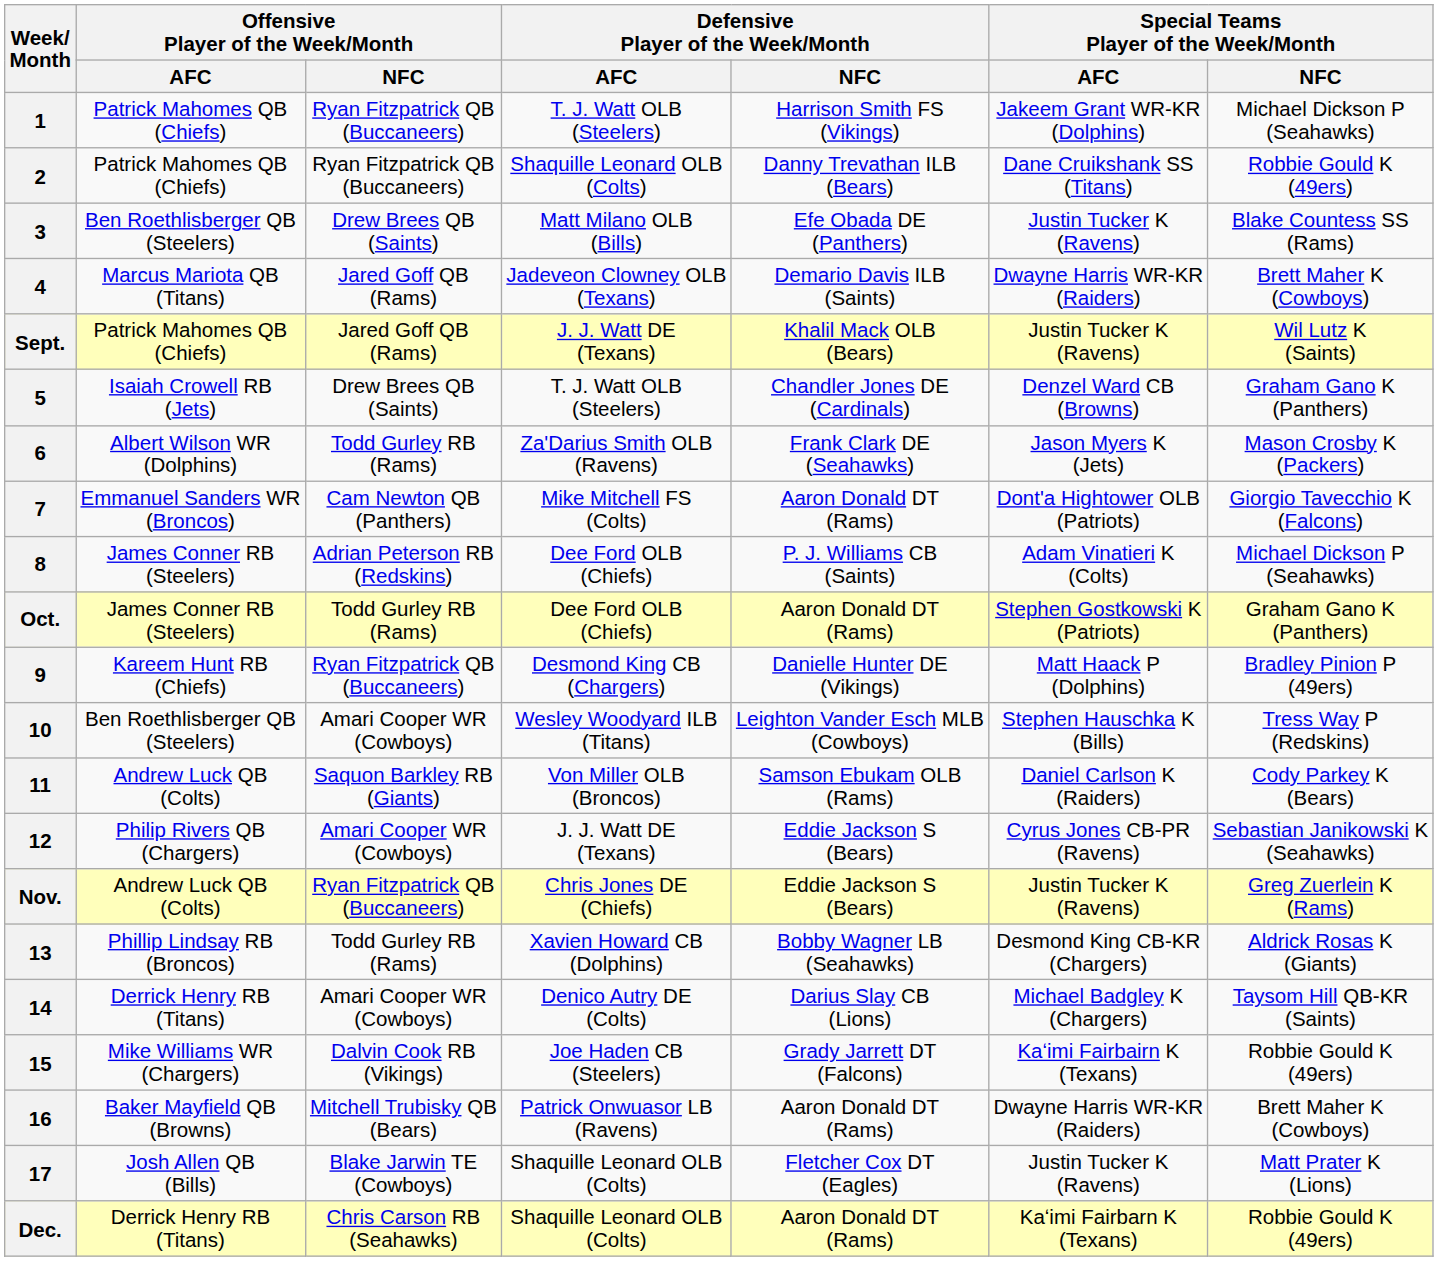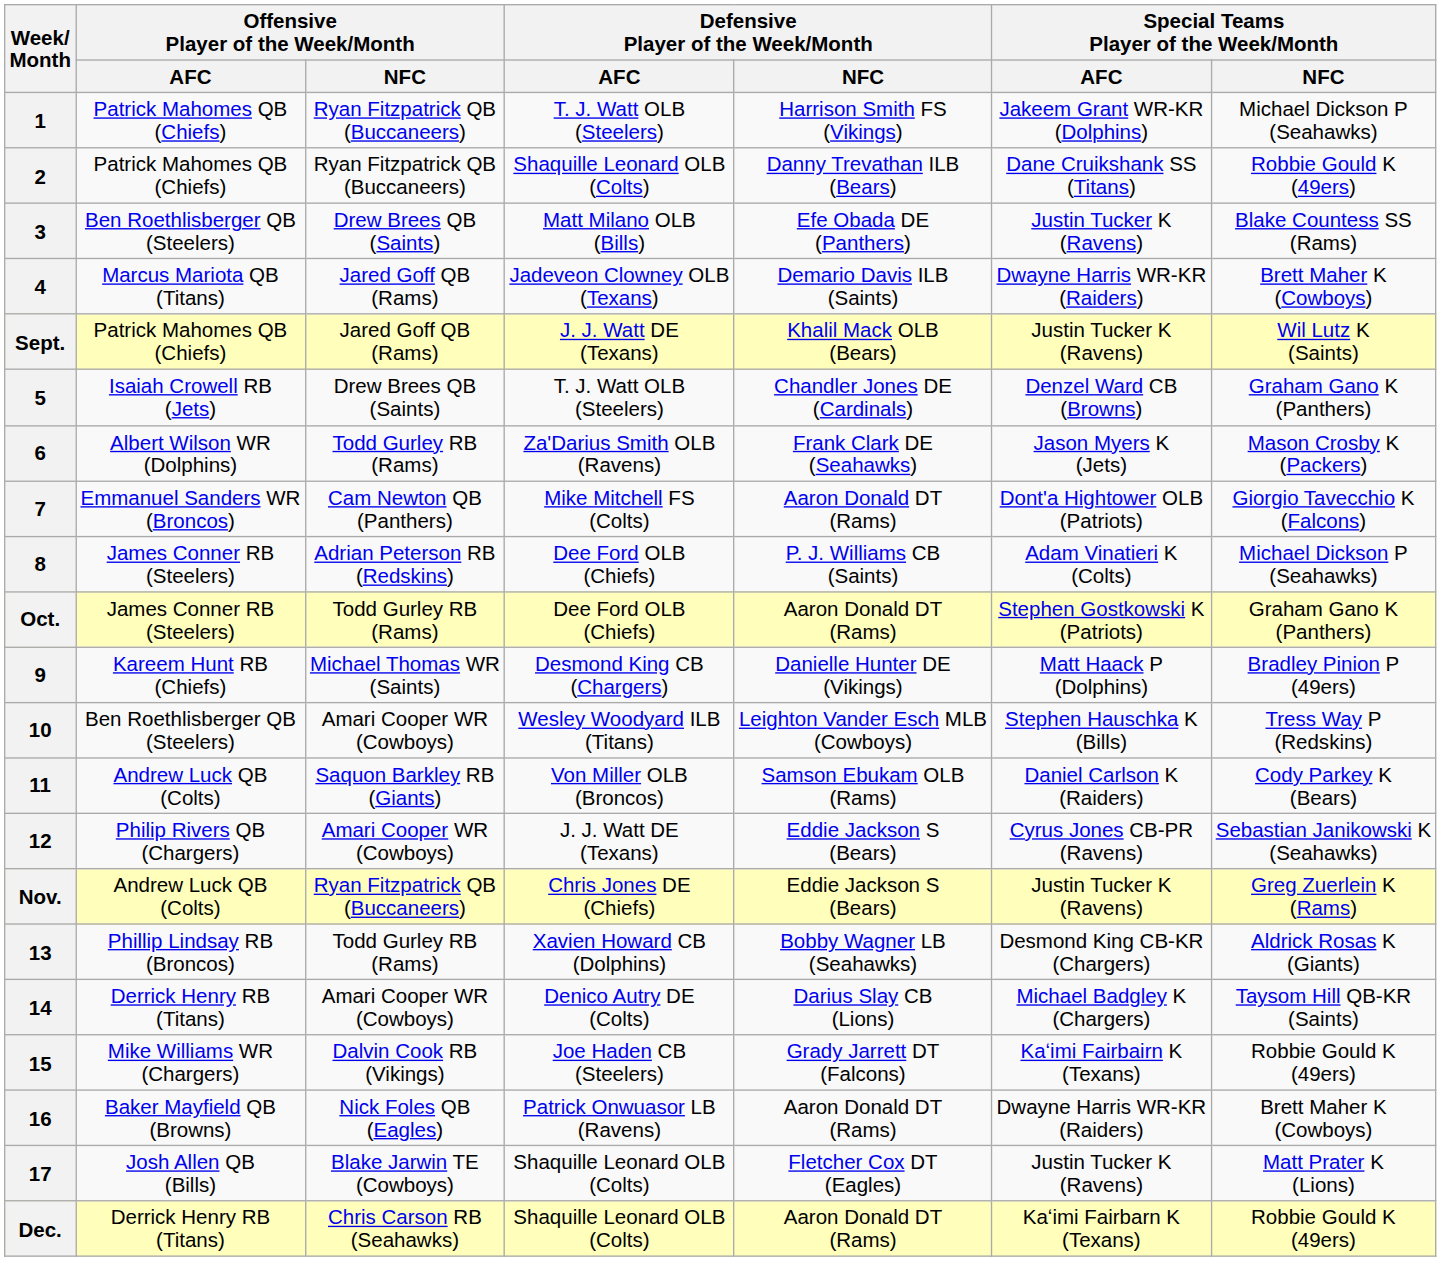 <table class="wikitable" style="font-size: 95%; text-align: center;">
 <tr>
 <th rowspan=2>Week/<br>Month</th>
 <th colspan=2>Offensive<br>Player of the Week/Month</th>
 <th colspan=2>Defensive<br>Player of the Week/Month</th>
 <th colspan=2>Special Teams<br>Player of the Week/Month</th>
 </tr>
 <tr>
 <th>AFC</th>
 <th>NFC</th>
 <th>AFC</th>
 <th>NFC</th>
 <th>AFC</th>
 <th>NFC</th>
 </tr>
 <tr>
 <th>1</th>
 <td><a href='#'>Patrick Mahomes</a> QB<br>(<a href='#'>Chiefs</a>)</td>
 <td><a href='#'>Ryan Fitzpatrick</a> QB<br>(<a href='#'>Buccaneers</a>)</td>
 <td><a href='#'>T. J. Watt</a> OLB<br>(<a href='#'>Steelers</a>)</td>
 <td><a href='#'>Harrison Smith</a> FS<br>(<a href='#'>Vikings</a>)</td>
 <td><a href='#'>Jakeem Grant</a> WR-KR<br>(<a href='#'>Dolphins</a>)</td>
 <td>Michael Dickson P<br>(Seahawks)</td>
 </tr>
 <tr>
 <th>2</th>
 <td>Patrick Mahomes QB<br>(Chiefs)</td>
 <td>Ryan Fitzpatrick QB<br>(Buccaneers)</td>
 <td><a href='#'>Shaquille Leonard</a> OLB<br>(<a href='#'>Colts</a>)</td>
 <td><a href='#'>Danny Trevathan</a> ILB<br>(<a href='#'>Bears</a>)</td>
 <td><a href='#'>Dane Cruikshank</a> SS<br>(<a href='#'>Titans</a>)</td>
 <td><a href='#'>Robbie Gould</a> K<br>(<a href='#'>49ers</a>)</td>
 </tr>
 <tr>
 <th>3</th>
 <td><a href='#'>Ben Roethlisberger</a> QB<br>(Steelers)</td>
 <td><a href='#'>Drew Brees</a> QB<br>(<a href='#'>Saints</a>)</td>
 <td><a href='#'>Matt Milano</a> OLB<br>(<a href='#'>Bills</a>)</td>
 <td><a href='#'>Efe Obada</a> DE<br>(<a href='#'>Panthers</a>)</td>
 <td><a href='#'>Justin Tucker</a> K<br>(<a href='#'>Ravens</a>)</td>
 <td><a href='#'>Blake Countess</a> SS<br>(Rams)</td>
 </tr>
 <tr>
 <th>4</th>
 <td><a href='#'>Marcus Mariota</a> QB<br>(Titans)</td>
 <td><a href='#'>Jared Goff</a> QB<br>(Rams)</td>
 <td><a href='#'>Jadeveon Clowney</a> OLB<br>(<a href='#'>Texans</a>)</td>
 <td><a href='#'>Demario Davis</a> ILB<br>(Saints)</td>
 <td><a href='#'>Dwayne Harris</a> WR-KR<br>(<a href='#'>Raiders</a>)</td>
 <td><a href='#'>Brett Maher</a> K<br>(<a href='#'>Cowboys</a>)</td>
 </tr>
 <tr style="background:#ffb;">
 <th><strong>Sept.</strong></th>
 <td>Patrick Mahomes QB<br>(Chiefs)</td>
 <td>Jared Goff QB<br>(Rams)</td>
 <td><a href='#'>J. J. Watt</a> DE<br>(Texans)</td>
 <td><a href='#'>Khalil Mack</a> OLB<br>(Bears)</td>
 <td>Justin Tucker K<br>(Ravens)</td>
 <td><a href='#'>Wil Lutz</a> K<br>(Saints)</td>
 </tr>
 <tr>
 <th>5</th>
 <td><a href='#'>Isaiah Crowell</a> RB<br>(<a href='#'>Jets</a>)</td>
 <td>Drew Brees QB<br>(Saints)</td>
 <td>T. J. Watt OLB<br>(Steelers)</td>
 <td><a href='#'>Chandler Jones</a> DE<br>(<a href='#'>Cardinals</a>)</td>
 <td><a href='#'>Denzel Ward</a> CB<br>(<a href='#'>Browns</a>)</td>
 <td><a href='#'>Graham Gano</a> K<br>(Panthers)</td>
 </tr>
 <tr>
 <th>6</th>
 <td><a href='#'>Albert Wilson</a> WR<br>(Dolphins)</td>
 <td><a href='#'>Todd Gurley</a> RB<br>(Rams)</td>
 <td><a href='#'>Za'Darius Smith</a> OLB<br>(Ravens)</td>
 <td><a href='#'>Frank Clark</a> DE<br>(<a href='#'>Seahawks</a>)</td>
 <td><a href='#'>Jason Myers</a> K<br>(Jets)</td>
 <td><a href='#'>Mason Crosby</a> K<br>(<a href='#'>Packers</a>)</td>
 </tr>
 <tr>
 <th>7</th>
 <td><a href='#'>Emmanuel Sanders</a> WR<br>(<a href='#'>Broncos</a>)</td>
 <td><a href='#'>Cam Newton</a> QB<br>(Panthers)</td>
 <td><a href='#'>Mike Mitchell</a> FS<br>(Colts)</td>
 <td><a href='#'>Aaron Donald</a> DT<br>(Rams)</td>
 <td><a href='#'>Dont'a Hightower</a> OLB<br>(Patriots)</td>
 <td><a href='#'>Giorgio Tavecchio</a> K<br>(<a href='#'>Falcons</a>)</td>
 </tr>
 <tr>
 <th>8</th>
 <td><a href='#'>James Conner</a> RB<br>(Steelers)</td>
 <td><a href='#'>Adrian Peterson</a> RB<br>(<a href='#'>Redskins</a>)</td>
 <td><a href='#'>Dee Ford</a> OLB<br>(Chiefs)</td>
 <td><a href='#'>P. J. Williams</a> CB<br>(Saints)</td>
 <td><a href='#'>Adam Vinatieri</a> K<br>(Colts)</td>
 <td><a href='#'>Michael Dickson</a> P<br>(Seahawks)</td>
 </tr>
 <tr style="background:#ffb;">
 <th><strong>Oct.</strong></th>
 <td>James Conner RB<br>(Steelers)</td>
 <td>Todd Gurley RB<br>(Rams)</td>
 <td>Dee Ford OLB<br>(Chiefs)</td>
 <td>Aaron Donald DT<br>(Rams)</td>
 <td><a href='#'>Stephen Gostkowski</a> K<br>(Patriots)</td>
 <td>Graham Gano K<br>(Panthers)</td>
 </tr>
 <tr>
 <th>9</th>
 <td><a href='#'>Kareem Hunt</a> RB<br>(Chiefs)</td>
-<td><a href='#'>Ryan Fitzpatrick</a> QB<br>(<a href='#'>Buccaneers</a>)</td>
+<td><a href='#'>Michael Thomas</a> WR<br>(Saints)</td>
 <td><a href='#'>Desmond King</a> CB<br>(<a href='#'>Chargers</a>)</td>
 <td><a href='#'>Danielle Hunter</a> DE<br>(Vikings)</td>
 <td><a href='#'>Matt Haack</a> P<br>(Dolphins)</td>
 <td><a href='#'>Bradley Pinion</a> P<br>(49ers)</td>
 </tr>
 <tr>
 <th>10</th>
 <td>Ben Roethlisberger QB<br>(Steelers)</td>
 <td>Amari Cooper WR<br>(Cowboys)</td>
 <td><a href='#'>Wesley Woodyard</a> ILB<br>(Titans)</td>
 <td><a href='#'>Leighton Vander Esch</a> MLB<br>(Cowboys)</td>
 <td><a href='#'>Stephen Hauschka</a> K<br>(Bills)</td>
 <td><a href='#'>Tress Way</a> P<br>(Redskins)</td>
 </tr>
 <tr>
 <th>11</th>
 <td><a href='#'>Andrew Luck</a> QB<br>(Colts)</td>
 <td><a href='#'>Saquon Barkley</a> RB<br>(<a href='#'>Giants</a>)</td>
 <td><a href='#'>Von Miller</a> OLB<br>(Broncos)</td>
 <td><a href='#'>Samson Ebukam</a> OLB<br>(Rams)</td>
 <td><a href='#'>Daniel Carlson</a> K<br>(Raiders)</td>
 <td><a href='#'>Cody Parkey</a> K<br>(Bears)</td>
 </tr>
 <tr>
 <th>12</th>
 <td><a href='#'>Philip Rivers</a> QB<br>(Chargers)</td>
 <td><a href='#'>Amari Cooper</a> WR<br>(Cowboys)</td>
 <td>J. J. Watt DE<br>(Texans)</td>
 <td><a href='#'>Eddie Jackson</a> S<br>(Bears)</td>
 <td><a href='#'>Cyrus Jones</a> CB-PR<br>(Ravens)</td>
 <td><a href='#'>Sebastian Janikowski</a> K<br>(Seahawks)</td>
 </tr>
 <tr style="background:#ffb;">
 <th><strong>Nov.</strong></th>
 <td>Andrew Luck QB<br>(Colts)</td>
 <td><a href='#'>Ryan Fitzpatrick</a> QB<br>(<a href='#'>Buccaneers</a>)</td>
 <td><a href='#'>Chris Jones</a> DE<br>(Chiefs)</td>
 <td>Eddie Jackson S<br>(Bears)</td>
 <td>Justin Tucker K<br>(Ravens)</td>
 <td><a href='#'>Greg Zuerlein</a> K<br>(<a href='#'>Rams</a>)</td>
 </tr>
 <tr>
 <th>13</th>
 <td><a href='#'>Phillip Lindsay</a> RB<br>(Broncos)</td>
 <td>Todd Gurley RB<br>(Rams)</td>
 <td><a href='#'>Xavien Howard</a> CB<br>(Dolphins)</td>
 <td><a href='#'>Bobby Wagner</a> LB<br>(Seahawks)</td>
 <td>Desmond King CB-KR<br>(Chargers)</td>
 <td><a href='#'>Aldrick Rosas</a> K<br>(Giants)</td>
 </tr>
 <tr>
 <th>14</th>
 <td><a href='#'>Derrick Henry</a> RB<br>(Titans)</td>
 <td>Amari Cooper WR<br>(Cowboys)</td>
 <td><a href='#'>Denico Autry</a> DE<br>(Colts)</td>
 <td><a href='#'>Darius Slay</a> CB<br>(Lions)</td>
 <td><a href='#'>Michael Badgley</a> K<br>(Chargers)</td>
 <td><a href='#'>Taysom Hill</a> QB-KR<br>(Saints)</td>
 </tr>
 <tr>
 <th>15</th>
 <td><a href='#'>Mike Williams</a> WR<br>(Chargers)</td>
 <td><a href='#'>Dalvin Cook</a> RB<br>(Vikings)</td>
 <td><a href='#'>Joe Haden</a> CB<br>(Steelers)</td>
 <td><a href='#'>Grady Jarrett</a> DT<br>(Falcons)</td>
 <td><a href='#'>Kaʻimi Fairbairn</a> K<br>(Texans)</td>
 <td>Robbie Gould K<br>(49ers)</td>
 </tr>
 <tr>
 <th>16</th>
 <td><a href='#'>Baker Mayfield</a> QB<br>(Browns)</td>
-<td><a href='#'>Mitchell Trubisky</a> QB<br>(Bears)</td>
+<td><a href='#'>Nick Foles</a> QB<br>(<a href='#'>Eagles</a>)</td>
 <td><a href='#'>Patrick Onwuasor</a> LB<br>(Ravens)</td>
 <td>Aaron Donald DT<br>(Rams)</td>
 <td>Dwayne Harris WR-KR<br>(Raiders)</td>
 <td>Brett Maher K<br>(Cowboys)</td>
 </tr>
 <tr>
 <th>17</th>
 <td><a href='#'>Josh Allen</a> QB<br>(Bills)</td>
 <td><a href='#'>Blake Jarwin</a> TE<br>(Cowboys)</td>
 <td>Shaquille Leonard OLB<br>(Colts)</td>
 <td><a href='#'>Fletcher Cox</a> DT<br>(Eagles)</td>
 <td>Justin Tucker K<br>(Ravens)</td>
 <td><a href='#'>Matt Prater</a> K<br>(Lions)</td>
 </tr>
 <tr style="background:#ffb;">
 <th><strong>Dec.</strong></th>
 <td>Derrick Henry RB<br>(Titans)</td>
 <td><a href='#'>Chris Carson</a> RB<br>(Seahawks)</td>
 <td>Shaquille Leonard OLB<br>(Colts)</td>
 <td>Aaron Donald DT<br>(Rams)</td>
 <td>Kaʻimi Fairbarn K<br>(Texans)</td>
 <td>Robbie Gould K<br>(49ers)</td>
 </tr>
 </table>
